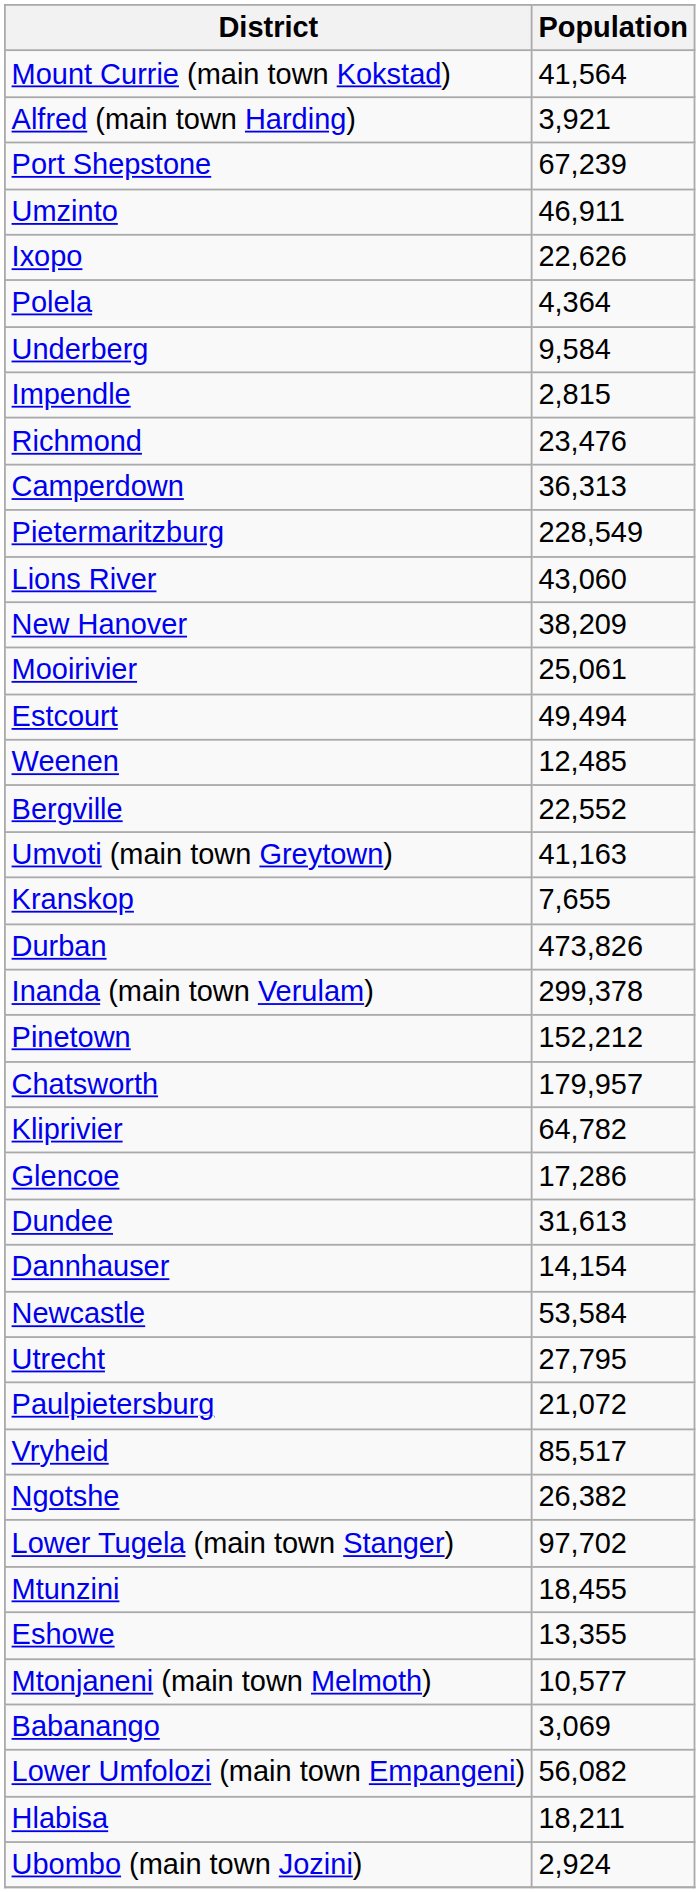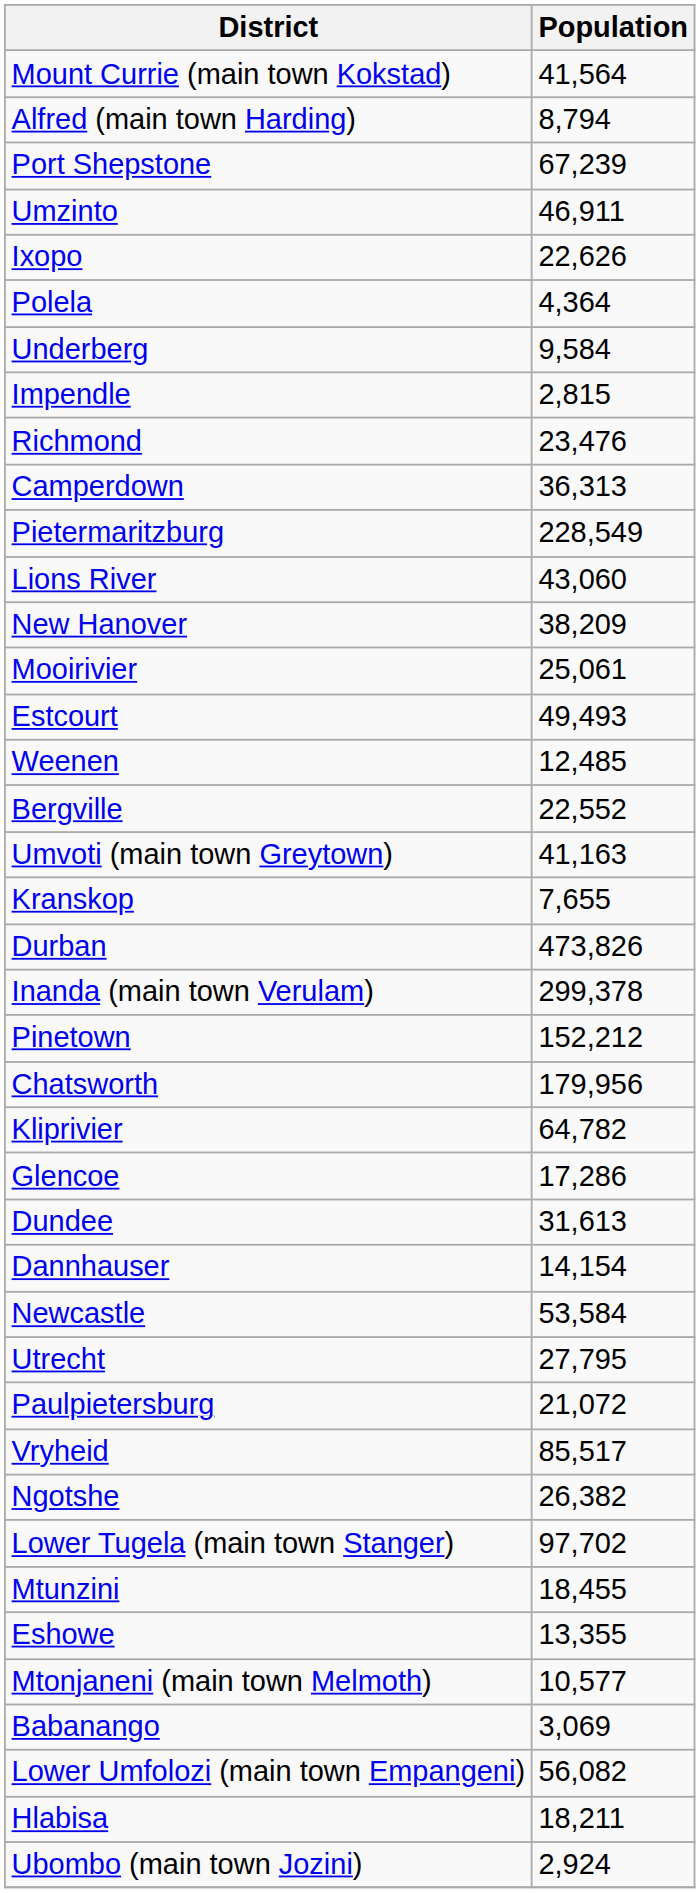 <table class="wikitable sortable">
 <tr>
 <th>District</th>
 <th>Population</th>
 </tr>
 <tr>
 <td><a href='#'>Mount Currie</a> (main town <a href='#'>Kokstad</a>)</td>
 <td>41,564</td>
 </tr>
 <tr>
 <td><a href='#'>Alfred</a> (main town <a href='#'>Harding</a>)</td>
-<td>3,921</td>
+<td>8,794</td>
 </tr>
 <tr>
 <td><a href='#'>Port Shepstone</a></td>
 <td>67,239</td>
 </tr>
 <tr>
 <td><a href='#'>Umzinto</a></td>
 <td>46,911</td>
 </tr>
 <tr>
 <td><a href='#'>Ixopo</a></td>
 <td>22,626</td>
 </tr>
 <tr>
 <td><a href='#'>Polela</a></td>
 <td>4,364</td>
 </tr>
 <tr>
 <td><a href='#'>Underberg</a></td>
 <td>9,584</td>
 </tr>
 <tr>
 <td><a href='#'>Impendle</a></td>
 <td>2,815</td>
 </tr>
 <tr>
 <td><a href='#'>Richmond</a></td>
 <td>23,476</td>
 </tr>
 <tr>
 <td><a href='#'>Camperdown</a></td>
 <td>36,313</td>
 </tr>
 <tr>
 <td><a href='#'>Pietermaritzburg</a></td>
 <td>228,549</td>
 </tr>
 <tr>
 <td><a href='#'>Lions River</a></td>
 <td>43,060</td>
 </tr>
 <tr>
 <td><a href='#'>New Hanover</a></td>
 <td>38,209</td>
 </tr>
 <tr>
 <td><a href='#'>Mooirivier</a></td>
 <td>25,061</td>
 </tr>
 <tr>
 <td><a href='#'>Estcourt</a></td>
-<td>49,494</td>
+<td>49,493</td>
 </tr>
 <tr>
 <td><a href='#'>Weenen</a></td>
 <td>12,485</td>
 </tr>
 <tr>
 <td><a href='#'>Bergville</a></td>
 <td>22,552</td>
 </tr>
 <tr>
 <td><a href='#'>Umvoti</a> (main town <a href='#'>Greytown</a>)</td>
 <td>41,163</td>
 </tr>
 <tr>
 <td><a href='#'>Kranskop</a></td>
 <td>7,655</td>
 </tr>
 <tr>
 <td><a href='#'>Durban</a></td>
 <td>473,826</td>
 </tr>
 <tr>
 <td><a href='#'>Inanda</a> (main town <a href='#'>Verulam</a>)</td>
 <td>299,378</td>
 </tr>
 <tr>
 <td><a href='#'>Pinetown</a></td>
 <td>152,212</td>
 </tr>
 <tr>
 <td><a href='#'>Chatsworth</a></td>
-<td>179,957</td>
+<td>179,956</td>
 </tr>
 <tr>
 <td><a href='#'>Kliprivier</a></td>
 <td>64,782</td>
 </tr>
 <tr>
 <td><a href='#'>Glencoe</a></td>
 <td>17,286</td>
 </tr>
 <tr>
 <td><a href='#'>Dundee</a></td>
 <td>31,613</td>
 </tr>
 <tr>
 <td><a href='#'>Dannhauser</a></td>
 <td>14,154</td>
 </tr>
 <tr>
 <td><a href='#'>Newcastle</a></td>
 <td>53,584</td>
 </tr>
 <tr>
 <td><a href='#'>Utrecht</a></td>
 <td>27,795</td>
 </tr>
 <tr>
 <td><a href='#'>Paulpietersburg</a></td>
 <td>21,072</td>
 </tr>
 <tr>
 <td><a href='#'>Vryheid</a></td>
 <td>85,517</td>
 </tr>
 <tr>
 <td><a href='#'>Ngotshe</a></td>
 <td>26,382</td>
 </tr>
 <tr>
 <td><a href='#'>Lower Tugela</a> (main town <a href='#'>Stanger</a>)</td>
 <td>97,702</td>
 </tr>
 <tr>
 <td><a href='#'>Mtunzini</a></td>
 <td>18,455</td>
 </tr>
 <tr>
 <td><a href='#'>Eshowe</a></td>
 <td>13,355</td>
 </tr>
 <tr>
 <td><a href='#'>Mtonjaneni</a> (main town <a href='#'>Melmoth</a>)</td>
 <td>10,577</td>
 </tr>
 <tr>
 <td><a href='#'>Babanango</a></td>
 <td>3,069</td>
 </tr>
 <tr>
 <td><a href='#'>Lower Umfolozi</a> (main town <a href='#'>Empangeni</a>)</td>
 <td>56,082</td>
 </tr>
 <tr>
 <td><a href='#'>Hlabisa</a></td>
 <td>18,211</td>
 </tr>
 <tr>
 <td><a href='#'>Ubombo</a> (main town <a href='#'>Jozini</a>)</td>
 <td>2,924</td>
 </tr>
 <tr>
 </tr>
 </table>
